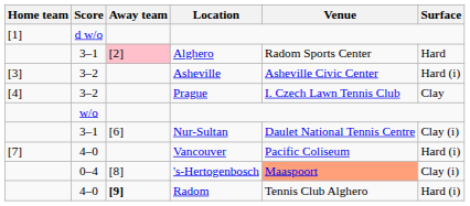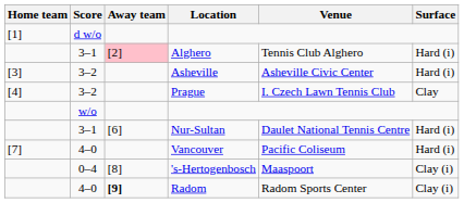 <table class="wikitable">
 <tr>
 <th>Home team</th>
 <th>Score</th>
 <th>Away team</th>
 <th>Location</th>
 <th>Venue</th>
 <th>Surface</th>
 </tr>
 <tr>
 <td><strong></strong> [1]</td>
 <td align=center><a href='#'>d w/o</a></td>
 <td><strong></strong></td>
 <td colspan=4></td>
 </tr>
 <tr>
 <td><strong></strong></td>
 <td align=center>3–1</td>
 <td style="background: pink;"> [2]</td>
 <td><a href='#'>Alghero</a></td>
-<td>Radom Sports Center</td>
-<td>Hard</td>
+<td>Tennis Club Alghero</td>
+<td>Hard (i)</td>
 </tr>
 <tr>
 <td><strong></strong> [3]</td>
 <td align=center>3–2</td>
 <td></td>
 <td><a href='#'>Asheville</a></td>
 <td><a href='#'>Asheville Civic Center</a></td>
 <td>Hard (i)</td>
 </tr>
 <tr>
 <td><strong></strong> [4]</td>
 <td align=center>3–2</td>
 <td></td>
 <td><a href='#'>Prague</a></td>
 <td><a href='#'>I. Czech Lawn Tennis Club</a></td>
 <td>Clay</td>
 </tr>
 <tr>
 <td><strong></strong></td>
 <td align=center><a href='#'>w/o</a></td>
 <td></td>
 <td colspan=4></td>
 </tr>
 <tr>
 <td><strong></strong></td>
 <td align=center>3–1</td>
 <td> [6]</td>
 <td><a href='#'>Nur-Sultan</a></td>
 <td><a href='#'>Daulet National Tennis Centre</a></td>
-<td>Clay (i)</td>
+<td>Hard (i)</td>
 </tr>
 <tr>
 <td><strong></strong> [7]</td>
 <td align=center>4–0</td>
 <td></td>
 <td><a href='#'>Vancouver</a></td>
 <td><a href='#'>Pacific Coliseum</a></td>
 <td>Hard (i)</td>
 </tr>
 <tr>
 <td></td>
 <td align=center>0–4</td>
 <td><strong></strong> [8]</td>
 <td><a href='#'>'s-Hertogenbosch</a></td>
-<td style="background: lightsalmon;"><a href='#'>Maaspoort</a></td>
+<td><a href='#'>Maaspoort</a></td>
 <td>Clay (i)</td>
 </tr>
 <tr>
 <td><strong></strong></td>
 <td align=center>4–0</td>
 <td><strong> [9]</strong></td>
 <td><a href='#'>Radom</a></td>
-<td>Tennis Club Alghero</td>
-<td>Hard (i)</td>
+<td>Radom Sports Center</td>
+<td>Clay (i)</td>
 </tr>
 </table>
